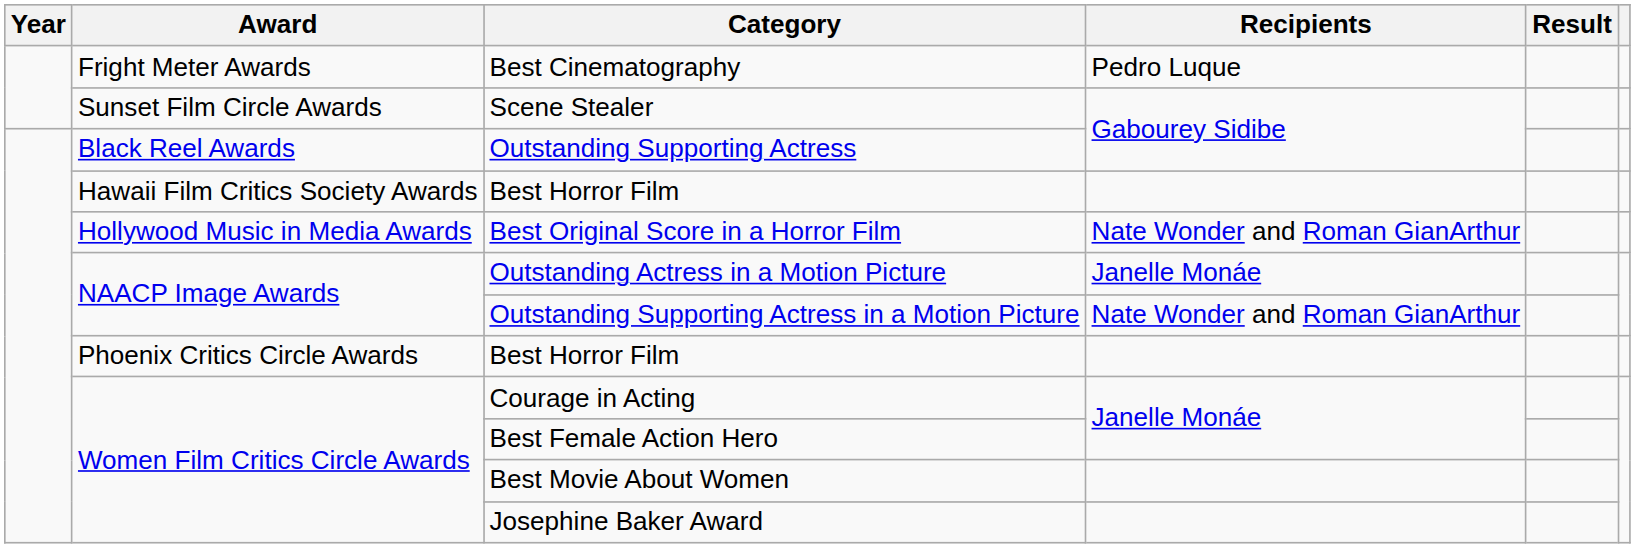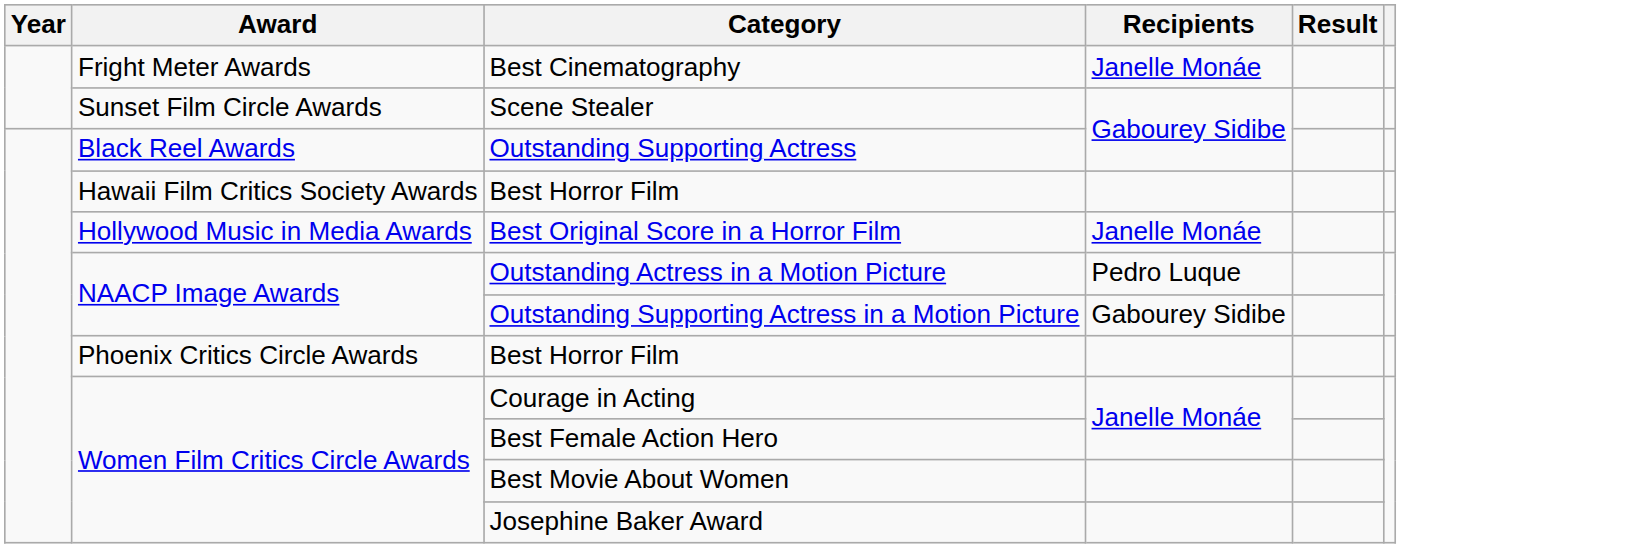 <table class="wikitable sortable">
 <tr>
 <th>Year</th>
 <th>Award</th>
 <th>Category</th>
 <th>Recipients</th>
 <th>Result</th>
 <th></th>
 </tr>
 <tr>
 <td rowspan="2"></td>
 <td>Fright Meter Awards</td>
 <td>Best Cinematography</td>
-<td>Pedro Luque</td>
+<td><a href='#'>Janelle Monáe</a></td>
 <td></td>
 <td style="text-align:center"></td>
 </tr>
 <tr>
 <td>Sunset Film Circle Awards</td>
 <td>Scene Stealer</td>
 <td rowspan="2"><a href='#'>Gabourey Sidibe</a></td>
 <td></td>
 <td style="text-align:center"></td>
 </tr>
 <tr>
 <td rowspan="10"></td>
 <td><a href='#'>Black Reel Awards</a></td>
 <td><a href='#'>Outstanding Supporting Actress</a></td>
 <td></td>
 <td style="text-align:center"></td>
 </tr>
 <tr>
 <td>Hawaii Film Critics Society Awards</td>
 <td>Best Horror Film</td>
 <td></td>
 <td></td>
 <td style="text-align:center"></td>
 </tr>
 <tr>
 <td><a href='#'>Hollywood Music in Media Awards</a></td>
 <td><a href='#'>Best Original Score in a Horror Film</a></td>
-<td><a href='#'>Nate Wonder</a> and <a href='#'>Roman GianArthur</a></td>
+<td><a href='#'>Janelle Monáe</a></td>
 <td></td>
 <td style="text-align:center"></td>
 </tr>
 <tr>
 <td rowspan="2"><a href='#'>NAACP Image Awards</a></td>
 <td><a href='#'>Outstanding Actress in a Motion Picture</a></td>
-<td><a href='#'>Janelle Monáe</a></td>
+<td>Pedro Luque</td>
 <td></td>
 <td style="text-align:center"; rowspan="2"></td>
 </tr>
 <tr>
 <td><a href='#'>Outstanding Supporting Actress in a Motion Picture</a></td>
-<td><a href='#'>Nate Wonder</a> and <a href='#'>Roman GianArthur</a></td>
+<td>Gabourey Sidibe</td>
 <td></td>
 </tr>
 <tr>
 <td>Phoenix Critics Circle Awards</td>
 <td>Best Horror Film</td>
 <td></td>
 <td></td>
 <td style="text-align:center"></td>
 </tr>
 <tr>
 <td rowspan="4"><a href='#'>Women Film Critics Circle Awards</a></td>
 <td>Courage in Acting</td>
 <td rowspan="2"><a href='#'>Janelle Monáe</a></td>
 <td></td>
 <td style="text-align:center"; rowspan="4"></td>
 </tr>
 <tr>
 <td>Best Female Action Hero</td>
 <td></td>
 </tr>
 <tr>
 <td>Best Movie About Women</td>
 <td></td>
 <td></td>
 </tr>
 <tr>
 <td>Josephine Baker Award</td>
 <td></td>
 <td></td>
 </tr>
 </table>
